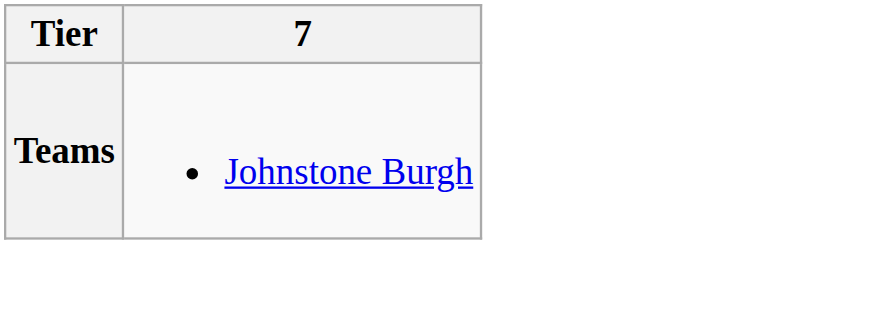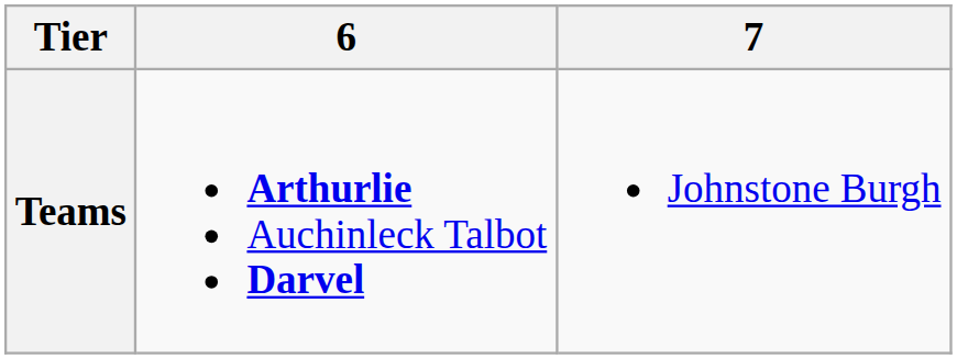 <table class="wikitable" style="text-align:left">
 <tr>
 <th>Tier</th>
+<th>6</th>
 <th>7</th>
 </tr>
 <tr>
 <th>Teams</th>
+<td valign="top"><br><ul><li><strong><a href='#'>Arthurlie</a></strong></li><li><a href='#'>Auchinleck Talbot</a></li><li><strong><a href='#'>Darvel</a></strong></li></ul></td>
 <td valign="top"><br><ul><li><a href='#'>Johnstone Burgh</a></li></ul></td>
 </tr>
 </table>
